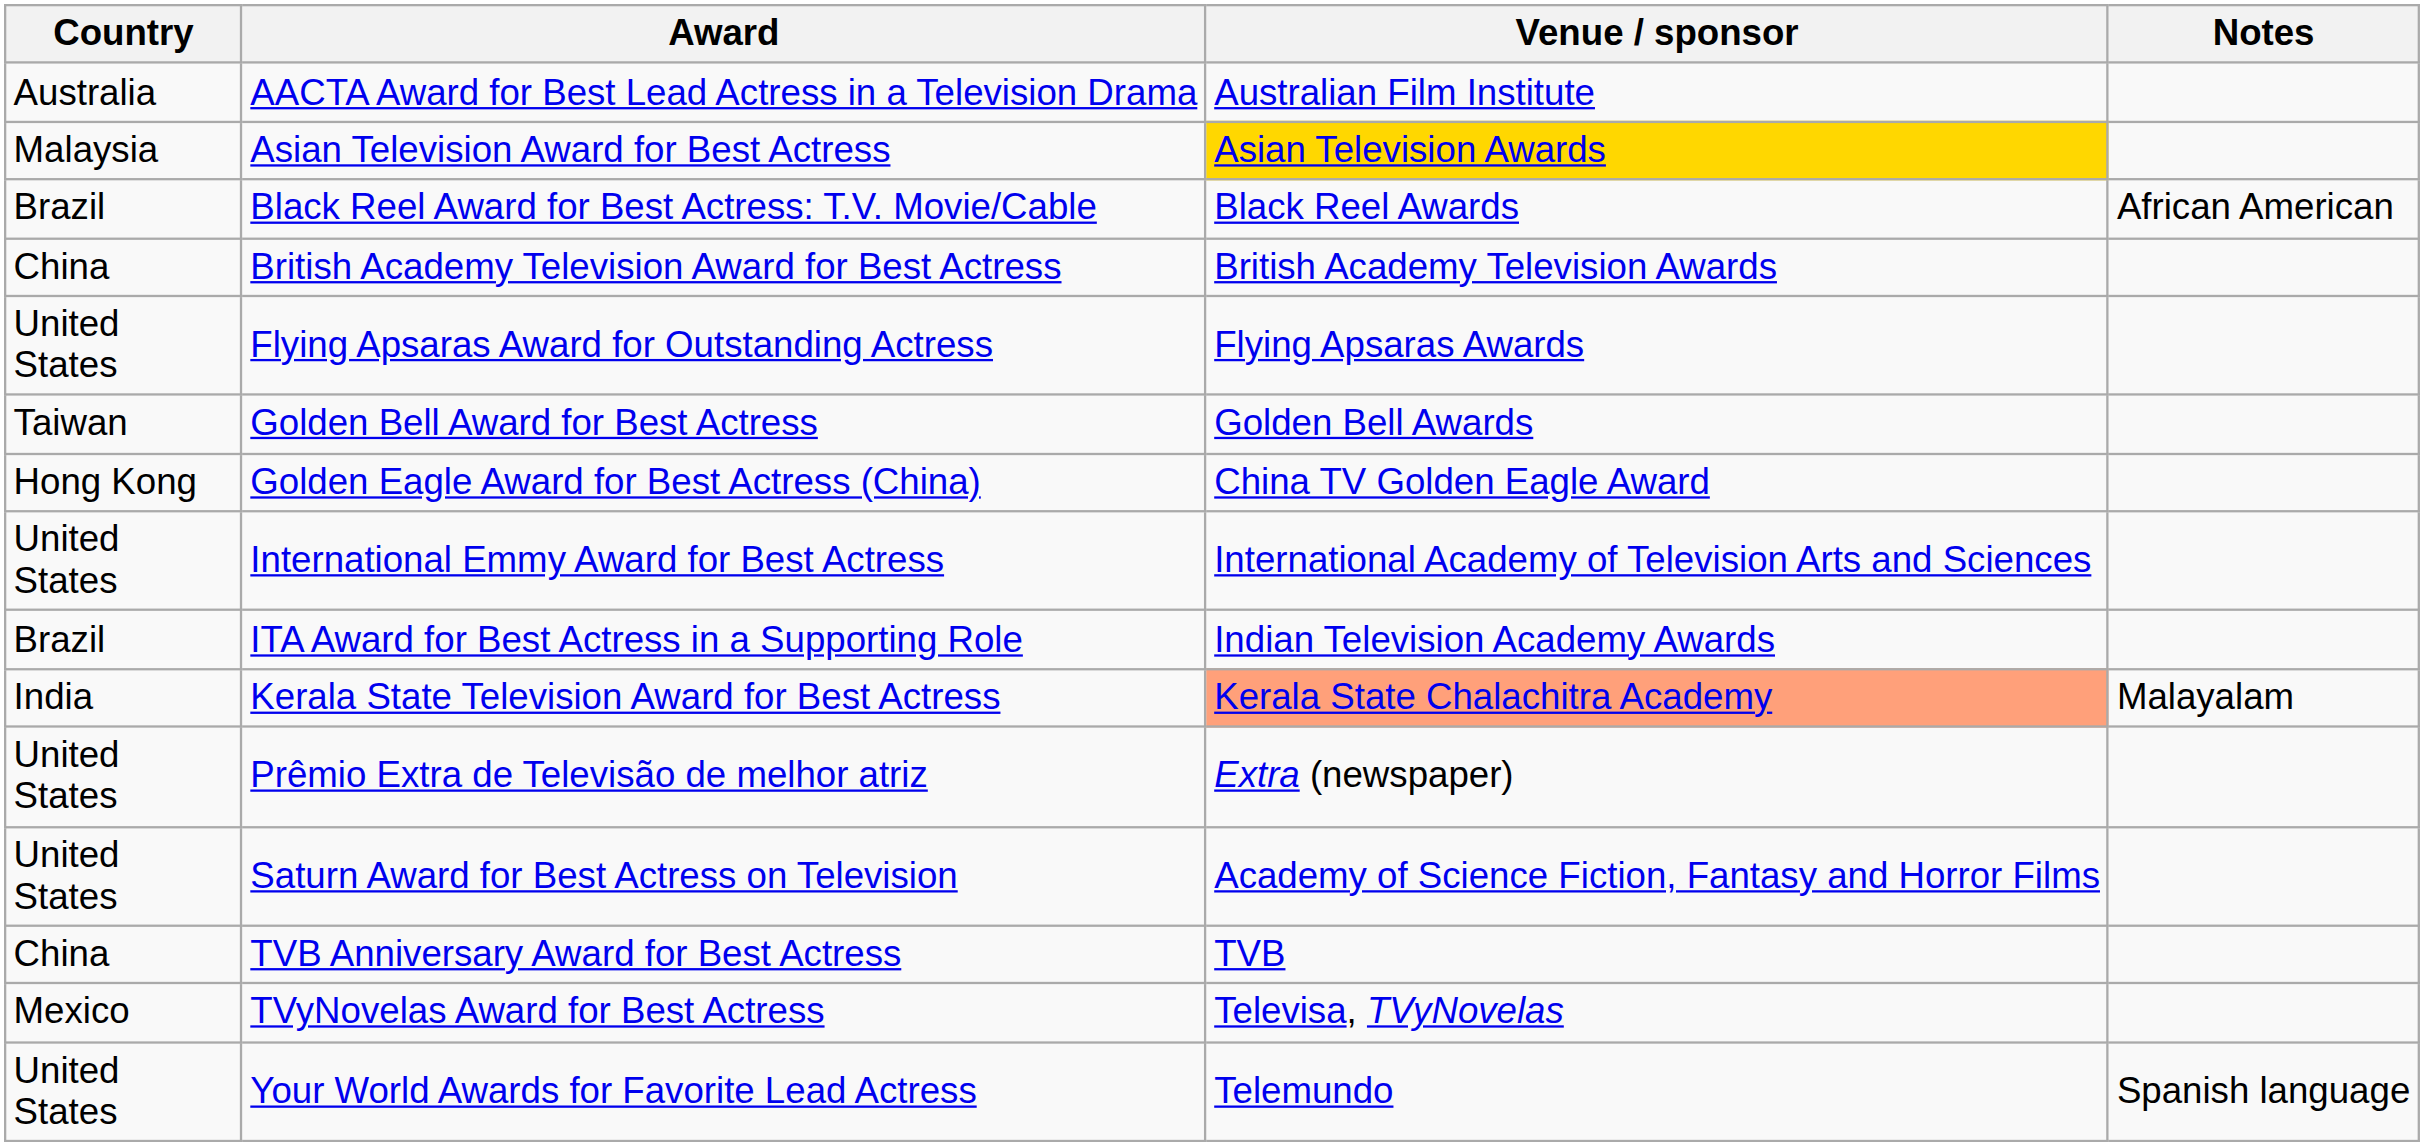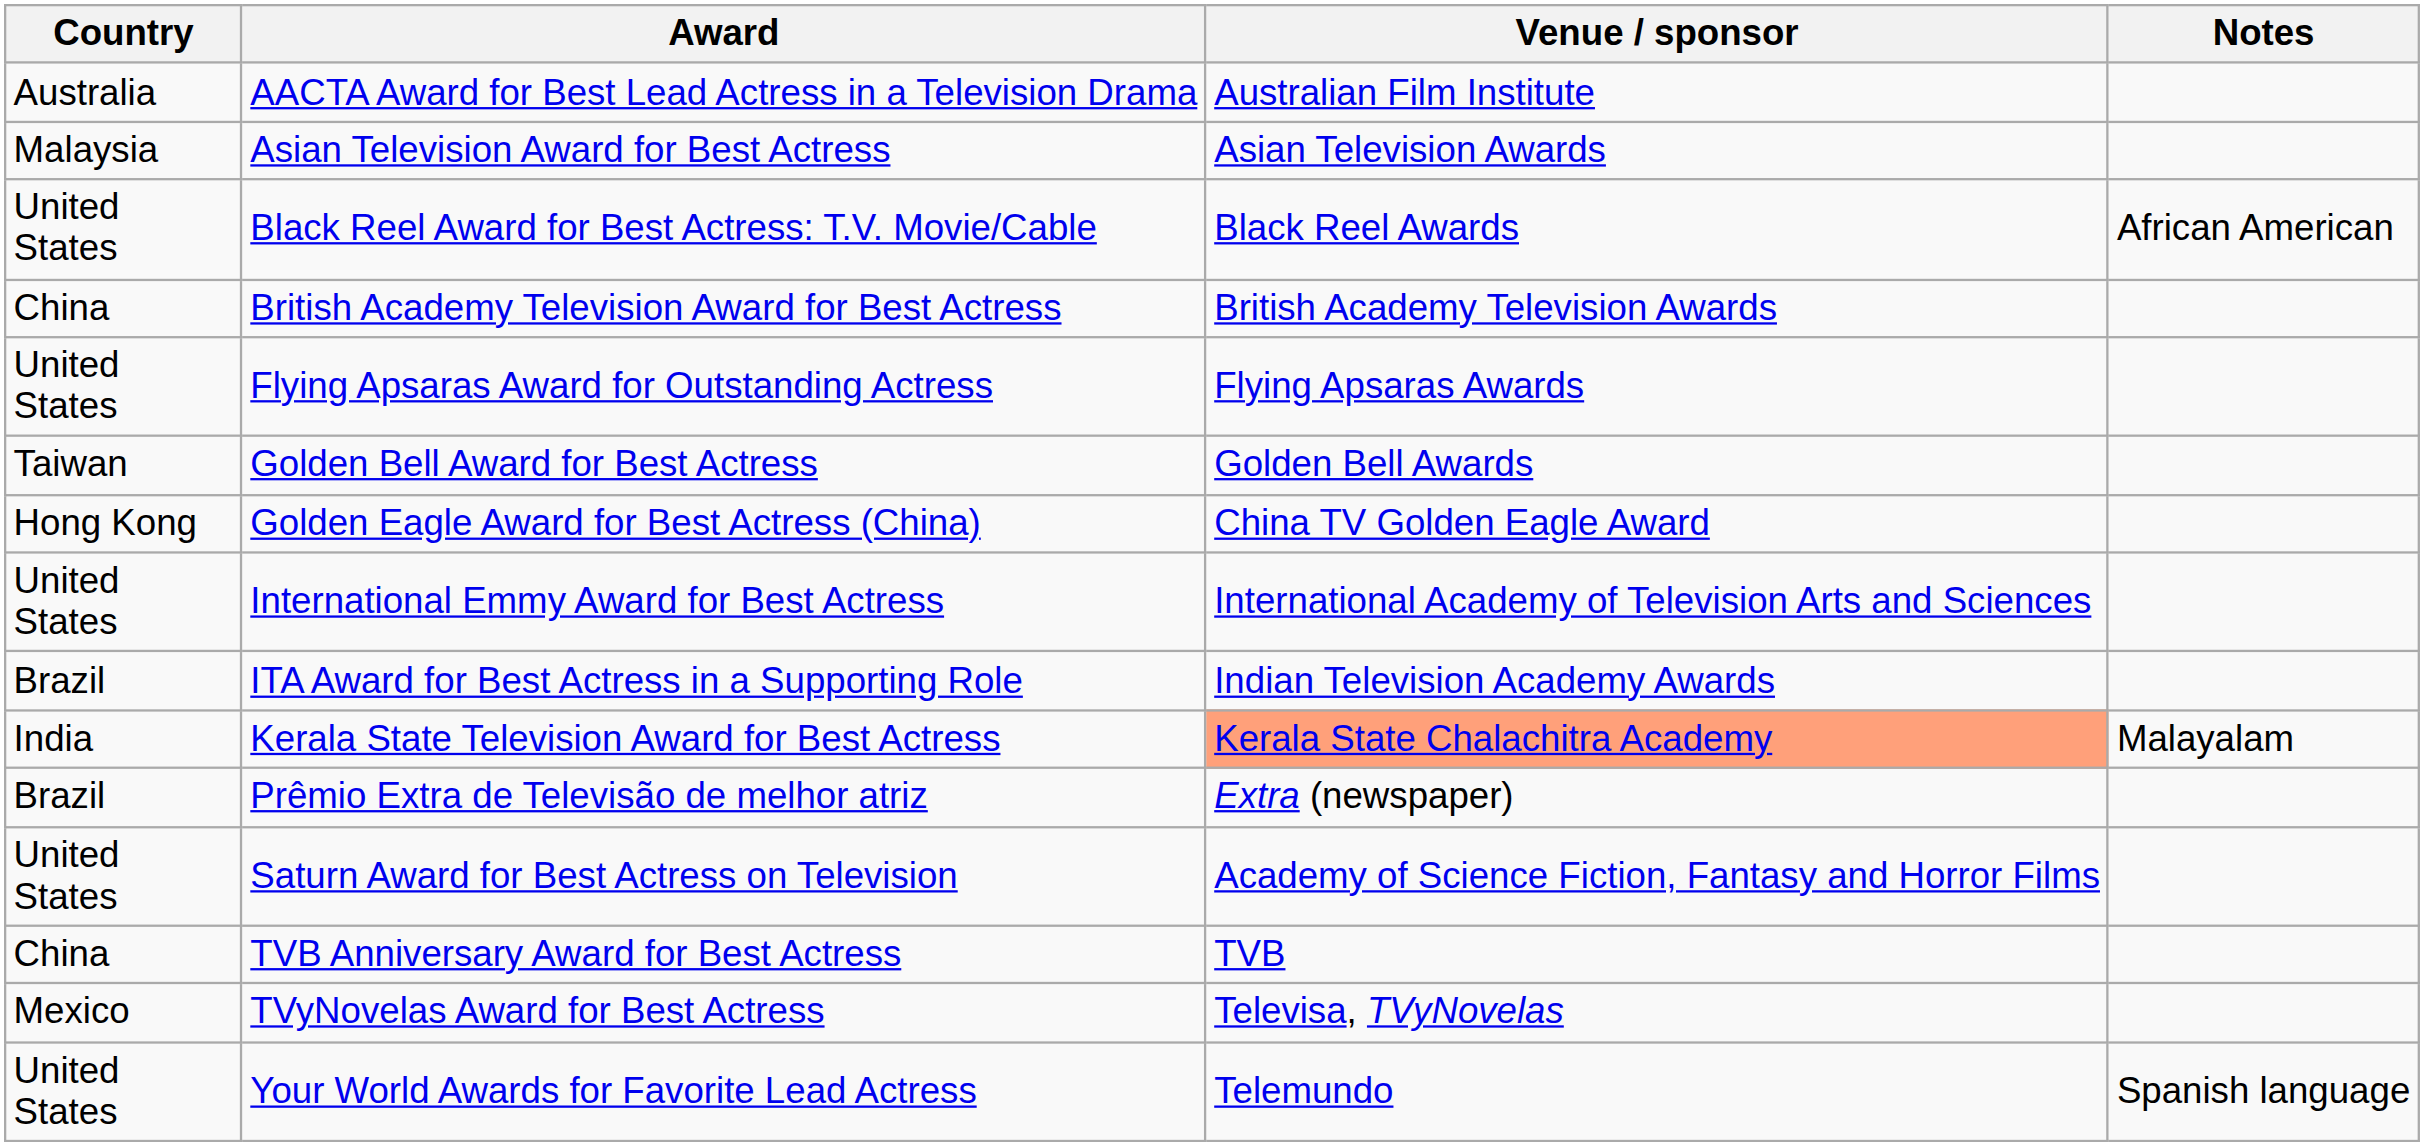 <table class="wikitable sortable">
 <tr>
 <th style="width:6em;">Country</th>
 <th>Award</th>
 <th>Venue / sponsor</th>
 <th>Notes</th>
 </tr>
 <tr>
 <td>Australia</td>
 <td><a href='#'>AACTA Award for Best Lead Actress in a Television Drama</a></td>
 <td><a href='#'>Australian Film Institute</a></td>
 <td></td>
 </tr>
 <tr>
 <td>Malaysia</td>
 <td><a href='#'>Asian Television Award for Best Actress</a></td>
-<td style="background: gold;"><a href='#'>Asian Television Awards</a></td>
+<td><a href='#'>Asian Television Awards</a></td>
 <td></td>
 </tr>
 <tr>
-<td>Brazil</td>
+<td>United States</td>
 <td><a href='#'>Black Reel Award for Best Actress: T.V. Movie/Cable</a></td>
 <td><a href='#'>Black Reel Awards</a></td>
 <td>African American</td>
 </tr>
 <tr>
 <td>China</td>
 <td><a href='#'>British Academy Television Award for Best Actress</a></td>
 <td><a href='#'>British Academy Television Awards</a></td>
 <td></td>
 </tr>
 <tr>
 <td>United States</td>
 <td><a href='#'>Flying Apsaras Award for Outstanding Actress</a></td>
 <td><a href='#'>Flying Apsaras Awards</a></td>
 <td></td>
 </tr>
 <tr>
 <td>Taiwan</td>
 <td><a href='#'>Golden Bell Award for Best Actress</a></td>
 <td><a href='#'>Golden Bell Awards</a></td>
 <td></td>
 </tr>
 <tr>
 <td>Hong Kong</td>
 <td><a href='#'>Golden Eagle Award for Best Actress (China)</a></td>
 <td><a href='#'>China TV Golden Eagle Award</a></td>
 <td></td>
 </tr>
 <tr>
 <td>United States</td>
 <td><a href='#'>International Emmy Award for Best Actress</a></td>
 <td><a href='#'>International Academy of Television Arts and Sciences</a></td>
 <td></td>
 </tr>
 <tr>
 <td>Brazil</td>
 <td><a href='#'>ITA Award for Best Actress in a Supporting Role</a></td>
 <td><a href='#'>Indian Television Academy Awards</a></td>
 <td></td>
 </tr>
 <tr>
 <td>India</td>
 <td><a href='#'>Kerala State Television Award for Best Actress</a></td>
 <td style="background: lightsalmon;"><a href='#'>Kerala State Chalachitra Academy</a></td>
 <td>Malayalam</td>
 </tr>
 <tr>
-<td>United States</td>
+<td>Brazil</td>
 <td><a href='#'>Prêmio Extra de Televisão de melhor atriz</a></td>
 <td><em><a href='#'>Extra</a></em> (newspaper)</td>
 <td></td>
 </tr>
 <tr>
 <td>United States</td>
 <td><a href='#'>Saturn Award for Best Actress on Television</a></td>
 <td><a href='#'>Academy of Science Fiction, Fantasy and Horror Films</a></td>
 <td></td>
 </tr>
 <tr>
 <td>China</td>
 <td><a href='#'>TVB Anniversary Award for Best Actress</a></td>
 <td><a href='#'>TVB</a></td>
 <td></td>
 </tr>
 <tr>
 <td>Mexico</td>
 <td><a href='#'>TVyNovelas Award for Best Actress</a></td>
 <td><a href='#'>Televisa</a>, <em><a href='#'>TVyNovelas</a></em></td>
 <td></td>
 </tr>
 <tr>
 <td>United States</td>
 <td><a href='#'>Your World Awards for Favorite Lead Actress</a></td>
 <td><a href='#'>Telemundo</a></td>
 <td>Spanish language</td>
 </tr>
 </table>
